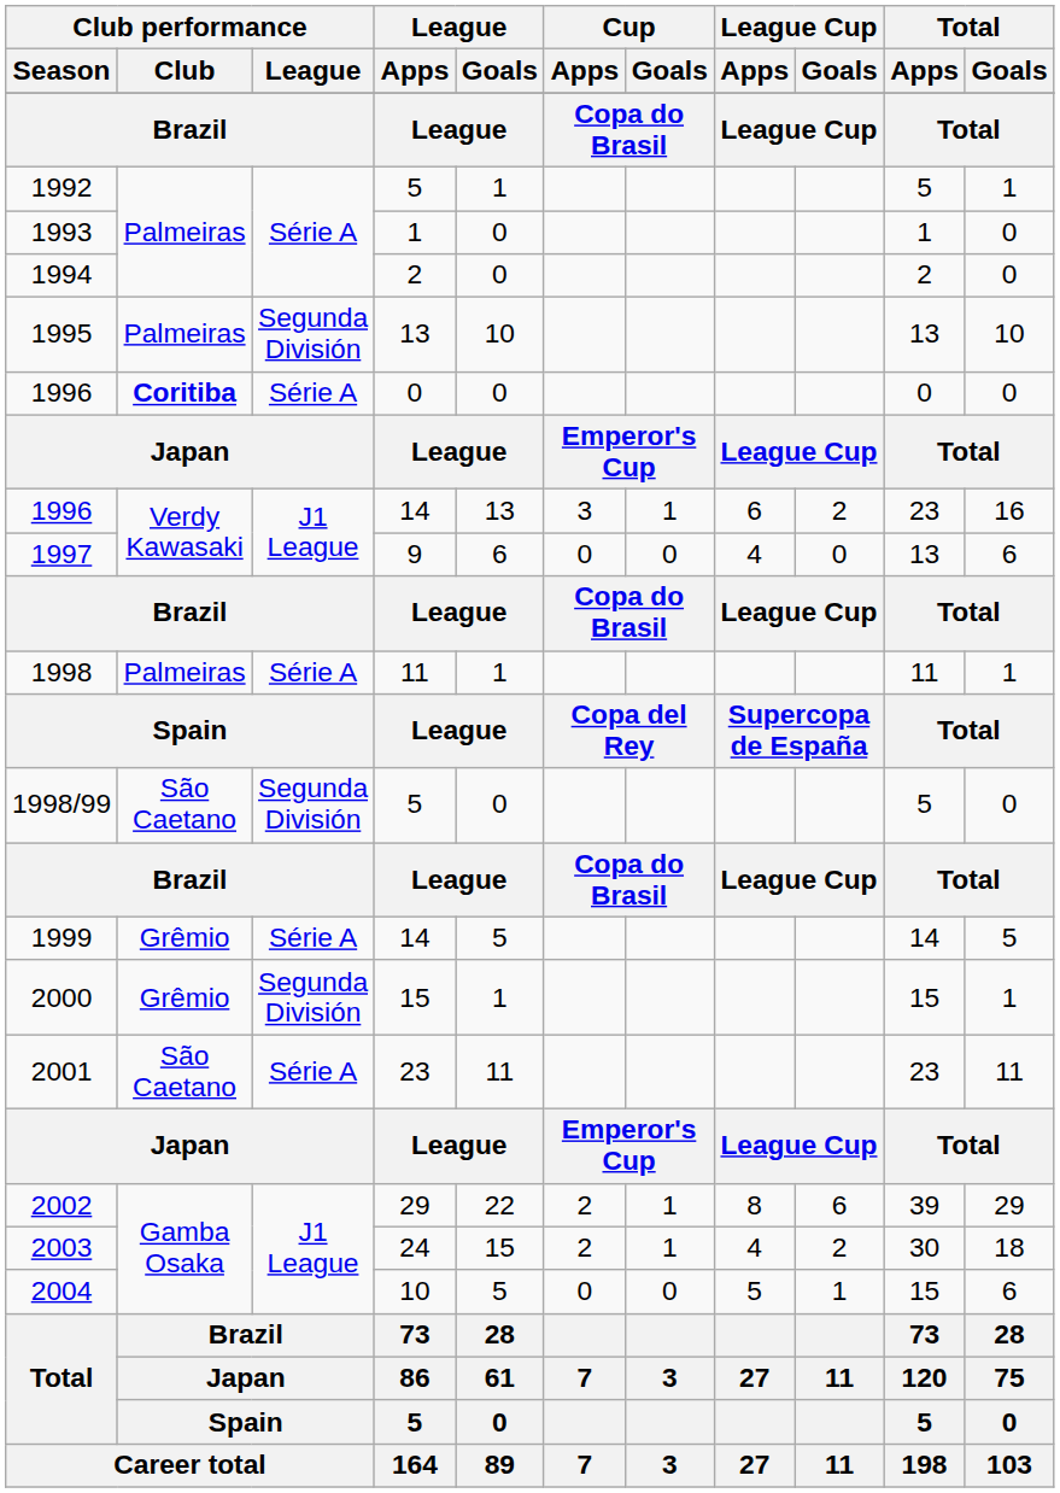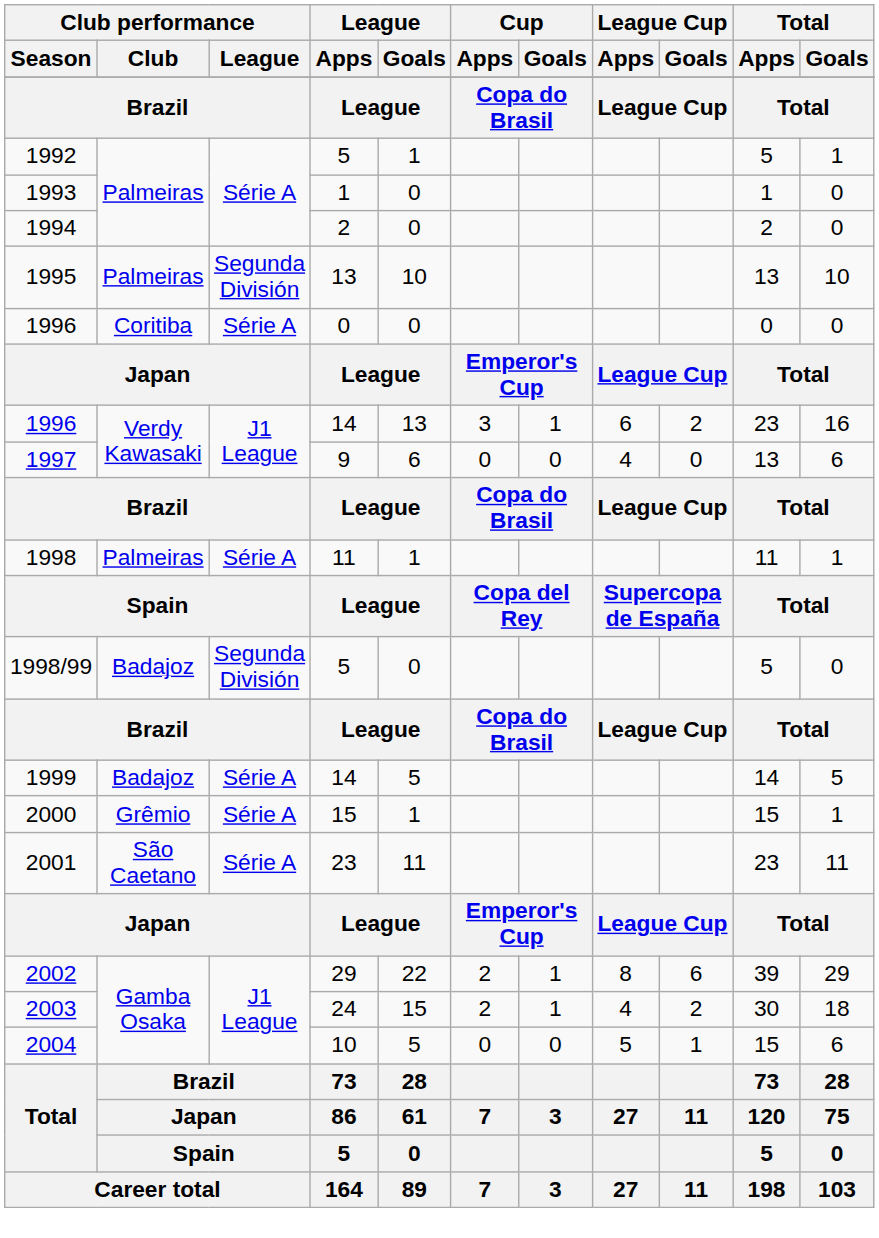 <table class="wikitable" style="text-align:center">
 <tr>
 <th colspan=3>Club performance</th>
 <th colspan=2>League</th>
 <th colspan=2>Cup</th>
 <th colspan=2>League Cup</th>
 <th colspan=2>Total</th>
 </tr>
 <tr>
 <th>Season</th>
 <th>Club</th>
 <th>League</th>
 <th>Apps</th>
 <th>Goals</th>
 <th>Apps</th>
 <th>Goals</th>
 <th>Apps</th>
 <th>Goals</th>
 <th>Apps</th>
 <th>Goals</th>
 </tr>
 <tr>
 </tr>
 <tr>
 <th colspan=3>Brazil</th>
 <th colspan=2>League</th>
 <th colspan=2><a href='#'>Copa do Brasil</a></th>
 <th colspan=2>League Cup</th>
 <th colspan=2>Total</th>
 </tr>
 <tr>
 <td>1992</td>
 <td rowspan=3><a href='#'>Palmeiras</a></td>
 <td rowspan=3><a href='#'>Série A</a></td>
 <td>5</td>
 <td>1</td>
 <td></td>
 <td></td>
 <td></td>
 <td></td>
 <td>5</td>
 <td>1</td>
 </tr>
 <tr>
 <td>1993</td>
 <td>1</td>
 <td>0</td>
 <td></td>
 <td></td>
 <td></td>
 <td></td>
 <td>1</td>
 <td>0</td>
 </tr>
 <tr>
 <td>1994</td>
 <td>2</td>
 <td>0</td>
 <td></td>
 <td></td>
 <td></td>
 <td></td>
 <td>2</td>
 <td>0</td>
 </tr>
 <tr>
 <td>1995</td>
 <td><a href='#'>Palmeiras</a></td>
 <td><a href='#'>Segunda División</a></td>
 <td>13</td>
 <td>10</td>
 <td></td>
 <td></td>
 <td></td>
 <td></td>
 <td>13</td>
 <td>10</td>
 </tr>
 <tr>
 <td>1996</td>
-<td><strong><a href='#'>Coritiba</a></strong></td>
+<td><a href='#'>Coritiba</a></td>
 <td><a href='#'>Série A</a></td>
 <td>0</td>
 <td>0</td>
 <td></td>
 <td></td>
 <td></td>
 <td></td>
 <td>0</td>
 <td>0</td>
 </tr>
 <tr>
 <th colspan=3>Japan</th>
 <th colspan=2>League</th>
 <th colspan=2><a href='#'>Emperor's Cup</a></th>
 <th colspan=2><a href='#'>League Cup</a></th>
 <th colspan=2>Total</th>
 </tr>
 <tr>
 <td><a href='#'>1996</a></td>
 <td rowspan=2><a href='#'>Verdy Kawasaki</a></td>
 <td rowspan=2><a href='#'>J1 League</a></td>
 <td>14</td>
 <td>13</td>
 <td>3</td>
 <td>1</td>
 <td>6</td>
 <td>2</td>
 <td>23</td>
 <td>16</td>
 </tr>
 <tr>
 <td><a href='#'>1997</a></td>
 <td>9</td>
 <td>6</td>
 <td>0</td>
 <td>0</td>
 <td>4</td>
 <td>0</td>
 <td>13</td>
 <td>6</td>
 </tr>
 <tr>
 <th colspan=3>Brazil</th>
 <th colspan=2>League</th>
 <th colspan=2><a href='#'>Copa do Brasil</a></th>
 <th colspan=2>League Cup</th>
 <th colspan=2>Total</th>
 </tr>
 <tr>
 <td>1998</td>
 <td><a href='#'>Palmeiras</a></td>
 <td><a href='#'>Série A</a></td>
 <td>11</td>
 <td>1</td>
 <td></td>
 <td></td>
 <td></td>
 <td></td>
 <td>11</td>
 <td>1</td>
 </tr>
 <tr>
 <th colspan=3>Spain</th>
 <th colspan=2>League</th>
 <th colspan=2><a href='#'>Copa del Rey</a></th>
 <th colspan=2><a href='#'>Supercopa de España</a></th>
 <th colspan=2>Total</th>
 </tr>
 <tr>
 <td>1998/99</td>
-<td><a href='#'>São Caetano</a></td>
+<td><a href='#'>Badajoz</a></td>
 <td><a href='#'>Segunda División</a></td>
 <td>5</td>
 <td>0</td>
 <td></td>
 <td></td>
 <td></td>
 <td></td>
 <td>5</td>
 <td>0</td>
 </tr>
 <tr>
 <th colspan=3>Brazil</th>
 <th colspan=2>League</th>
 <th colspan=2><a href='#'>Copa do Brasil</a></th>
 <th colspan=2>League Cup</th>
 <th colspan=2>Total</th>
 </tr>
 <tr>
 <td>1999</td>
-<td><a href='#'>Grêmio</a></td>
+<td><a href='#'>Badajoz</a></td>
 <td><a href='#'>Série A</a></td>
 <td>14</td>
 <td>5</td>
 <td></td>
 <td></td>
 <td></td>
 <td></td>
 <td>14</td>
 <td>5</td>
 </tr>
 <tr>
 <td>2000</td>
 <td><a href='#'>Grêmio</a></td>
-<td><a href='#'>Segunda División</a></td>
+<td><a href='#'>Série A</a></td>
 <td>15</td>
 <td>1</td>
 <td></td>
 <td></td>
 <td></td>
 <td></td>
 <td>15</td>
 <td>1</td>
 </tr>
 <tr>
 <td>2001</td>
 <td><a href='#'>São Caetano</a></td>
 <td><a href='#'>Série A</a></td>
 <td>23</td>
 <td>11</td>
 <td></td>
 <td></td>
 <td></td>
 <td></td>
 <td>23</td>
 <td>11</td>
 </tr>
 <tr>
 <th colspan=3>Japan</th>
 <th colspan=2>League</th>
 <th colspan=2><a href='#'>Emperor's Cup</a></th>
 <th colspan=2><a href='#'>League Cup</a></th>
 <th colspan=2>Total</th>
 </tr>
 <tr>
 <td><a href='#'>2002</a></td>
 <td rowspan=3><a href='#'>Gamba Osaka</a></td>
 <td rowspan=3><a href='#'>J1 League</a></td>
 <td>29</td>
 <td>22</td>
 <td>2</td>
 <td>1</td>
 <td>8</td>
 <td>6</td>
 <td>39</td>
 <td>29</td>
 </tr>
 <tr>
 <td><a href='#'>2003</a></td>
 <td>24</td>
 <td>15</td>
 <td>2</td>
 <td>1</td>
 <td>4</td>
 <td>2</td>
 <td>30</td>
 <td>18</td>
 </tr>
 <tr>
 <td><a href='#'>2004</a></td>
 <td>10</td>
 <td>5</td>
 <td>0</td>
 <td>0</td>
 <td>5</td>
 <td>1</td>
 <td>15</td>
 <td>6</td>
 </tr>
 <tr>
 <th rowspan=3>Total</th>
 <th colspan=2>Brazil</th>
 <th>73</th>
 <th>28</th>
 <th></th>
 <th></th>
 <th></th>
 <th></th>
 <th>73</th>
 <th>28</th>
 </tr>
 <tr>
 <th colspan=2>Japan</th>
 <th>86</th>
 <th>61</th>
 <th>7</th>
 <th>3</th>
 <th>27</th>
 <th>11</th>
 <th>120</th>
 <th>75</th>
 </tr>
 <tr>
 <th colspan=2>Spain</th>
 <th>5</th>
 <th>0</th>
 <th></th>
 <th></th>
 <th></th>
 <th></th>
 <th>5</th>
 <th>0</th>
 </tr>
 <tr>
 <th colspan=3>Career total</th>
 <th>164</th>
 <th>89</th>
 <th>7</th>
 <th>3</th>
 <th>27</th>
 <th>11</th>
 <th>198</th>
 <th>103</th>
 </tr>
 </table>
